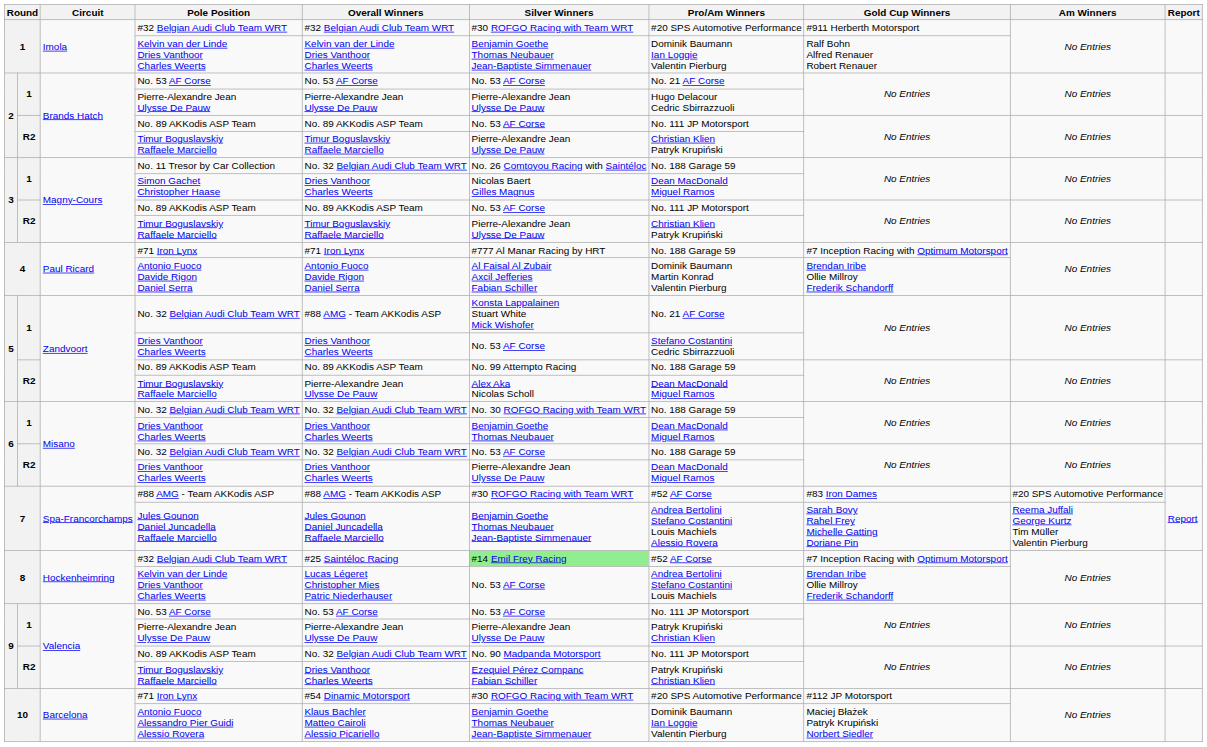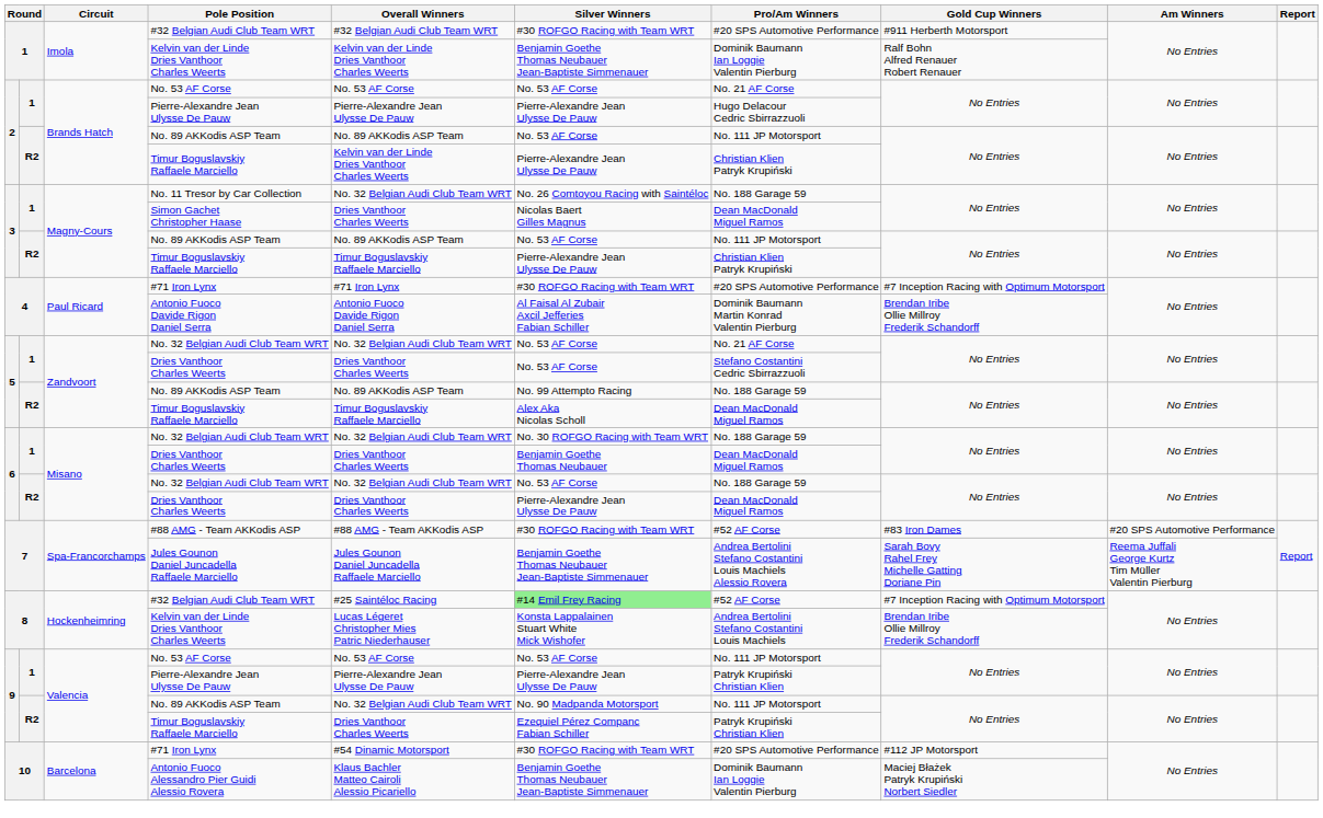 <table class="wikitable" style="font-size:85%">
 <tr>
 <th colspan=2>Round</th>
 <th>Circuit</th>
 <th>Pole Position</th>
 <th>Overall Winners</th>
 <th>Silver Winners</th>
 <th>Pro/Am Winners</th>
 <th>Gold Cup Winners</th>
 <th>Am Winners</th>
 <th>Report</th>
 </tr>
 <tr>
 <th rowspan=2 colspan=2>1</th>
 <td rowspan=2> <a href='#'>Imola</a></td>
 <td> #32 <a href='#'>Belgian Audi Club Team WRT</a></td>
 <td> #32 <a href='#'>Belgian Audi Club Team WRT</a></td>
 <td> #30 <a href='#'>ROFGO Racing with Team WRT</a></td>
 <td> #20 SPS Automotive Performance</td>
 <td> #911 Herberth Motorsport</td>
 <td rowspan=2 align=center><em>No Entries</em></td>
 <td rowspan=2></td>
 </tr>
 <tr>
 <td> <a href='#'>Kelvin van der Linde</a><br> <a href='#'>Dries Vanthoor</a><br> <a href='#'>Charles Weerts</a></td>
 <td> <a href='#'>Kelvin van der Linde</a><br> <a href='#'>Dries Vanthoor</a><br> <a href='#'>Charles Weerts</a></td>
 <td> <a href='#'>Benjamin Goethe</a><br> <a href='#'>Thomas Neubauer</a><br> <a href='#'>Jean-Baptiste Simmenauer</a></td>
 <td> Dominik Baumann<br> <a href='#'>Ian Loggie</a><br> Valentin Pierburg</td>
 <td> Ralf Bohn<br> Alfred Renauer<br> Robert Renauer</td>
 </tr>
 <tr>
 <th rowspan=4>2</th>
 <th rowspan=2>1</th>
 <td rowspan=4> <a href='#'>Brands Hatch</a></td>
 <td> No. 53 <a href='#'>AF Corse</a></td>
 <td> No. 53 <a href='#'>AF Corse</a></td>
 <td> No. 53 <a href='#'>AF Corse</a></td>
 <td> No. 21 <a href='#'>AF Corse</a></td>
 <td rowspan=2 align=center><em>No Entries</em></td>
 <td rowspan=2 align=center><em>No Entries</em></td>
 <td rowspan="2"></td>
 </tr>
 <tr>
 <td> Pierre-Alexandre Jean<br> <a href='#'>Ulysse De Pauw</a></td>
 <td> Pierre-Alexandre Jean<br> <a href='#'>Ulysse De Pauw</a></td>
 <td> Pierre-Alexandre Jean<br> <a href='#'>Ulysse De Pauw</a></td>
 <td> Hugo Delacour<br> Cedric Sbirrazzuoli</td>
 </tr>
 <tr>
 <th rowspan=2>R2</th>
 <td> No. 89 AKKodis ASP Team</td>
 <td> No. 89 AKKodis ASP Team</td>
 <td> No. 53 <a href='#'>AF Corse</a></td>
 <td> No. 111 JP Motorsport</td>
 <td rowspan=2 align=center><em>No Entries</em></td>
 <td rowspan=2 align=center><em>No Entries</em></td>
 <td rowspan="2"></td>
 </tr>
 <tr>
 <td> <a href='#'>Timur Boguslavskiy</a><br> <a href='#'>Raffaele Marciello</a></td>
-<td> <a href='#'>Timur Boguslavskiy</a><br> <a href='#'>Raffaele Marciello</a></td>
+<td> <a href='#'>Kelvin van der Linde</a><br> <a href='#'>Dries Vanthoor</a><br> <a href='#'>Charles Weerts</a></td>
 <td> Pierre-Alexandre Jean<br> <a href='#'>Ulysse De Pauw</a></td>
 <td> <a href='#'>Christian Klien</a><br> Patryk Krupiński</td>
 </tr>
 <tr>
 <th rowspan=4>3</th>
 <th rowspan=2>1</th>
 <td rowspan=4> <a href='#'>Magny-Cours</a></td>
 <td> No. 11 Tresor by Car Collection</td>
 <td> No. 32 <a href='#'>Belgian Audi Club Team WRT</a></td>
 <td> No. 26 <a href='#'>Comtoyou Racing</a> with <a href='#'>Saintéloc</a></td>
 <td> No. 188 Garage 59</td>
 <td rowspan=2 align=center><em>No Entries</em></td>
 <td rowspan=2 align=center><em>No Entries</em></td>
 <td rowspan="2"></td>
 </tr>
 <tr>
 <td> <a href='#'>Simon Gachet</a><br> <a href='#'>Christopher Haase</a></td>
 <td> <a href='#'>Dries Vanthoor</a><br> <a href='#'>Charles Weerts</a></td>
 <td> Nicolas Baert<br> <a href='#'>Gilles Magnus</a></td>
 <td> <a href='#'>Dean MacDonald</a><br> <a href='#'>Miguel Ramos</a></td>
 </tr>
 <tr>
 <th rowspan=2>R2</th>
 <td> No. 89 AKKodis ASP Team</td>
 <td> No. 89 AKKodis ASP Team</td>
 <td> No. 53 <a href='#'>AF Corse</a></td>
 <td> No. 111 JP Motorsport</td>
 <td rowspan=2 align=center><em>No Entries</em></td>
 <td rowspan=2 align=center><em>No Entries</em></td>
 <td rowspan="2"></td>
 </tr>
 <tr>
 <td> <a href='#'>Timur Boguslavskiy</a><br> <a href='#'>Raffaele Marciello</a></td>
 <td> <a href='#'>Timur Boguslavskiy</a><br> <a href='#'>Raffaele Marciello</a></td>
 <td> Pierre-Alexandre Jean<br> <a href='#'>Ulysse De Pauw</a></td>
 <td> <a href='#'>Christian Klien</a><br> Patryk Krupiński</td>
 </tr>
 <tr>
 <th rowspan=2 colspan=2>4</th>
 <td rowspan=2> <a href='#'>Paul Ricard</a></td>
 <td> #71 <a href='#'>Iron Lynx</a></td>
 <td> #71 <a href='#'>Iron Lynx</a></td>
-<td> #777 Al Manar Racing by HRT</td>
-<td> No. 188 Garage 59</td>
+<td> #30 <a href='#'>ROFGO Racing with Team WRT</a></td>
+<td> #20 SPS Automotive Performance</td>
 <td> #7 Inception Racing with <a href='#'>Optimum Motorsport</a></td>
 <td rowspan=2 align=center><em>No Entries</em></td>
 <td rowspan=2></td>
 </tr>
 <tr>
 <td> <a href='#'>Antonio Fuoco</a><br> <a href='#'>Davide Rigon</a><br> <a href='#'>Daniel Serra</a></td>
 <td> <a href='#'>Antonio Fuoco</a><br> <a href='#'>Davide Rigon</a><br> <a href='#'>Daniel Serra</a></td>
 <td> <a href='#'>Al Faisal Al Zubair</a><br> <a href='#'>Axcil Jefferies</a><br> <a href='#'>Fabian Schiller</a></td>
 <td> Dominik Baumann<br> Martin Konrad<br> Valentin Pierburg</td>
 <td> <a href='#'>Brendan Iribe</a><br> Ollie Millroy<br> <a href='#'>Frederik Schandorff</a></td>
 </tr>
 <tr>
 <th rowspan=4>5</th>
 <th rowspan=2>1</th>
 <td rowspan=4> <a href='#'>Zandvoort</a></td>
 <td> No. 32 <a href='#'>Belgian Audi Club Team WRT</a></td>
-<td> #88 <a href='#'>AMG</a> - Team AKKodis ASP</td>
-<td> <a href='#'>Konsta Lappalainen</a><br> Stuart White<br> <a href='#'>Mick Wishofer</a></td>
+<td> No. 32 <a href='#'>Belgian Audi Club Team WRT</a></td>
+<td> No. 53 <a href='#'>AF Corse</a></td>
 <td> No. 21 <a href='#'>AF Corse</a></td>
 <td rowspan=2 align=center><em>No Entries</em></td>
 <td rowspan=2 align=center><em>No Entries</em></td>
 <td rowspan="2"></td>
 </tr>
 <tr>
 <td> <a href='#'>Dries Vanthoor</a><br> <a href='#'>Charles Weerts</a></td>
 <td> <a href='#'>Dries Vanthoor</a><br> <a href='#'>Charles Weerts</a></td>
 <td> No. 53 <a href='#'>AF Corse</a></td>
 <td> <a href='#'>Stefano Costantini</a><br> Cedric Sbirrazzuoli</td>
 </tr>
 <tr>
 <th rowspan=2>R2</th>
 <td> No. 89 AKKodis ASP Team</td>
 <td> No. 89 AKKodis ASP Team</td>
 <td> No. 99 Attempto Racing</td>
 <td> No. 188 Garage 59</td>
 <td rowspan=2 align=center><em>No Entries</em></td>
 <td rowspan=2 align=center><em>No Entries</em></td>
 <td rowspan="2"></td>
 </tr>
 <tr>
 <td> <a href='#'>Timur Boguslavskiy</a><br> <a href='#'>Raffaele Marciello</a></td>
-<td> Pierre-Alexandre Jean<br> <a href='#'>Ulysse De Pauw</a></td>
+<td> <a href='#'>Timur Boguslavskiy</a><br> <a href='#'>Raffaele Marciello</a></td>
 <td> <a href='#'>Alex Aka</a><br> Nicolas Scholl</td>
 <td> <a href='#'>Dean MacDonald</a><br> <a href='#'>Miguel Ramos</a></td>
 </tr>
 <tr>
 <th rowspan=4>6</th>
 <th rowspan=2>1</th>
 <td rowspan=4> <a href='#'>Misano</a></td>
 <td> No. 32 <a href='#'>Belgian Audi Club Team WRT</a></td>
 <td> No. 32 <a href='#'>Belgian Audi Club Team WRT</a></td>
 <td> No. 30 <a href='#'>ROFGO Racing with Team WRT</a></td>
 <td> No. 188 Garage 59</td>
 <td rowspan=2 align=center><em>No Entries</em></td>
 <td rowspan=2 align=center><em>No Entries</em></td>
 <td rowspan="2"></td>
 </tr>
 <tr>
 <td> <a href='#'>Dries Vanthoor</a><br> <a href='#'>Charles Weerts</a></td>
 <td> <a href='#'>Dries Vanthoor</a><br> <a href='#'>Charles Weerts</a></td>
 <td> <a href='#'>Benjamin Goethe</a><br> <a href='#'>Thomas Neubauer</a></td>
 <td> <a href='#'>Dean MacDonald</a><br> <a href='#'>Miguel Ramos</a></td>
 </tr>
 <tr>
 <th rowspan=2>R2</th>
 <td> No. 32 <a href='#'>Belgian Audi Club Team WRT</a></td>
 <td> No. 32 <a href='#'>Belgian Audi Club Team WRT</a></td>
 <td> No. 53 <a href='#'>AF Corse</a></td>
 <td> No. 188 Garage 59</td>
 <td rowspan=2 align=center><em>No Entries</em></td>
 <td rowspan=2 align=center><em>No Entries</em></td>
 <td rowspan="2"></td>
 </tr>
 <tr>
 <td> <a href='#'>Dries Vanthoor</a><br> <a href='#'>Charles Weerts</a></td>
 <td> <a href='#'>Dries Vanthoor</a><br> <a href='#'>Charles Weerts</a></td>
 <td> Pierre-Alexandre Jean<br> <a href='#'>Ulysse De Pauw</a></td>
 <td> <a href='#'>Dean MacDonald</a><br> <a href='#'>Miguel Ramos</a></td>
 </tr>
 <tr>
 <th rowspan=2 colspan=2>7</th>
 <td rowspan=2> <a href='#'>Spa-Francorchamps</a></td>
 <td> #88 <a href='#'>AMG</a> - Team AKKodis ASP</td>
 <td> #88 <a href='#'>AMG</a> - Team AKKodis ASP</td>
 <td> #30 <a href='#'>ROFGO Racing with Team WRT</a></td>
 <td> #52 <a href='#'>AF Corse</a></td>
 <td> #83 <a href='#'>Iron Dames</a></td>
 <td> #20 SPS Automotive Performance</td>
 <td rowspan=2><a href='#'>Report</a></td>
 </tr>
 <tr>
 <td> <a href='#'>Jules Gounon</a><br> <a href='#'>Daniel Juncadella</a><br> <a href='#'>Raffaele Marciello</a></td>
 <td> <a href='#'>Jules Gounon</a><br> <a href='#'>Daniel Juncadella</a><br> <a href='#'>Raffaele Marciello</a></td>
 <td> <a href='#'>Benjamin Goethe</a><br> <a href='#'>Thomas Neubauer</a><br> <a href='#'>Jean-Baptiste Simmenauer</a></td>
 <td> <a href='#'>Andrea Bertolini</a><br> <a href='#'>Stefano Costantini</a><br> Louis Machiels<br> <a href='#'>Alessio Rovera</a></td>
 <td> <a href='#'>Sarah Bovy</a><br> <a href='#'>Rahel Frey</a><br> <a href='#'>Michelle Gatting</a><br> <a href='#'>Doriane Pin</a></td>
 <td> <a href='#'>Reema Juffali</a><br> <a href='#'>George Kurtz</a><br> Tim Müller<br> Valentin Pierburg</td>
 </tr>
 <tr>
 <th rowspan=2 colspan=2>8</th>
 <td rowspan=2> <a href='#'>Hockenheimring</a></td>
 <td> #32 <a href='#'>Belgian Audi Club Team WRT</a></td>
 <td> #25 <a href='#'>Saintéloc Racing</a></td>
 <td style="background: lightgreen;"> #14 <a href='#'>Emil Frey Racing</a></td>
 <td> #52 <a href='#'>AF Corse</a></td>
 <td> #7 Inception Racing with <a href='#'>Optimum Motorsport</a></td>
 <td rowspan=2 align=center><em>No Entries</em></td>
 <td rowspan=2></td>
 </tr>
 <tr>
 <td> <a href='#'>Kelvin van der Linde</a><br> <a href='#'>Dries Vanthoor</a><br> <a href='#'>Charles Weerts</a></td>
 <td> <a href='#'>Lucas Légeret</a><br> <a href='#'>Christopher Mies</a><br> <a href='#'>Patric Niederhauser</a></td>
-<td> No. 53 <a href='#'>AF Corse</a></td>
+<td> <a href='#'>Konsta Lappalainen</a><br> Stuart White<br> <a href='#'>Mick Wishofer</a></td>
 <td> <a href='#'>Andrea Bertolini</a><br> <a href='#'>Stefano Costantini</a><br> Louis Machiels</td>
 <td> <a href='#'>Brendan Iribe</a><br> Ollie Millroy<br> <a href='#'>Frederik Schandorff</a></td>
 </tr>
 <tr>
 <th rowspan=4>9</th>
 <th rowspan=2>1</th>
 <td rowspan=4> <a href='#'>Valencia</a></td>
 <td> No. 53 <a href='#'>AF Corse</a></td>
 <td> No. 53 <a href='#'>AF Corse</a></td>
 <td> No. 53 <a href='#'>AF Corse</a></td>
 <td> No. 111 JP Motorsport</td>
 <td rowspan=2 align=center><em>No Entries</em></td>
 <td rowspan=2 align=center><em>No Entries</em></td>
 <td rowspan="2"></td>
 </tr>
 <tr>
 <td> Pierre-Alexandre Jean<br> <a href='#'>Ulysse De Pauw</a></td>
 <td> Pierre-Alexandre Jean<br> <a href='#'>Ulysse De Pauw</a></td>
 <td> Pierre-Alexandre Jean<br> <a href='#'>Ulysse De Pauw</a></td>
 <td> Patryk Krupiński<br> <a href='#'>Christian Klien</a></td>
 </tr>
 <tr>
 <th rowspan=2>R2</th>
 <td> No. 89 AKKodis ASP Team</td>
 <td> No. 32 <a href='#'>Belgian Audi Club Team WRT</a></td>
 <td> No. 90 <a href='#'>Madpanda Motorsport</a></td>
 <td> No. 111 JP Motorsport</td>
 <td rowspan=2 align=center><em>No Entries</em></td>
 <td rowspan=2 align=center><em>No Entries</em></td>
 <td rowspan="2"></td>
 </tr>
 <tr>
 <td> <a href='#'>Timur Boguslavskiy</a><br> <a href='#'>Raffaele Marciello</a></td>
 <td> <a href='#'>Dries Vanthoor</a><br> <a href='#'>Charles Weerts</a></td>
 <td> <a href='#'>Ezequiel Pérez Companc</a><br> <a href='#'>Fabian Schiller</a></td>
 <td> Patryk Krupiński<br> <a href='#'>Christian Klien</a></td>
 </tr>
 <tr>
 <th rowspan=2 colspan=2>10</th>
 <td rowspan=2> <a href='#'>Barcelona</a></td>
 <td> #71 <a href='#'>Iron Lynx</a></td>
 <td> #54 <a href='#'>Dinamic Motorsport</a></td>
 <td> #30 <a href='#'>ROFGO Racing with Team WRT</a></td>
 <td> #20 SPS Automotive Performance</td>
 <td> #112 JP Motorsport</td>
 <td rowspan="2" align=center><em>No Entries</em></td>
 <td rowspan=2></td>
 </tr>
 <tr>
 <td> <a href='#'>Antonio Fuoco</a><br> <a href='#'>Alessandro Pier Guidi</a><br> <a href='#'>Alessio Rovera</a></td>
 <td> <a href='#'>Klaus Bachler</a><br> <a href='#'>Matteo Cairoli</a><br> <a href='#'>Alessio Picariello</a></td>
 <td> <a href='#'>Benjamin Goethe</a><br> <a href='#'>Thomas Neubauer</a><br> <a href='#'>Jean-Baptiste Simmenauer</a></td>
 <td> Dominik Baumann<br> <a href='#'>Ian Loggie</a><br> Valentin Pierburg</td>
 <td> Maciej Błażek<br> Patryk Krupiński<br> <a href='#'>Norbert Siedler</a></td>
 </tr>
 </table>
